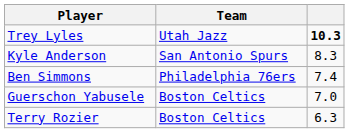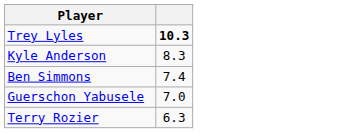 <table class="wikitable" style="text-align:left">
 <tr>
 <th width="150px">Player</th>
-<th width="150px">Team</th>
 <th width="25px"></th>
 </tr>
 <tr>
 <td><a href='#'>Trey Lyles</a></td>
-<td><a href='#'>Utah Jazz</a></td>
 <td align="center"><strong>10.3</strong></td>
 </tr>
 <tr>
 <td><a href='#'>Kyle Anderson</a></td>
-<td><a href='#'>San Antonio Spurs</a></td>
 <td align="center">8.3</td>
 </tr>
 <tr>
 <td><a href='#'>Ben Simmons</a></td>
-<td><a href='#'>Philadelphia 76ers</a></td>
 <td align="center">7.4</td>
 </tr>
 <tr>
 <td><a href='#'>Guerschon Yabusele</a></td>
-<td><a href='#'>Boston Celtics</a></td>
 <td align="center">7.0</td>
 </tr>
 <tr>
 <td><a href='#'>Terry Rozier</a></td>
-<td><a href='#'>Boston Celtics</a></td>
 <td align="center">6.3</td>
 </tr>
 </table>
